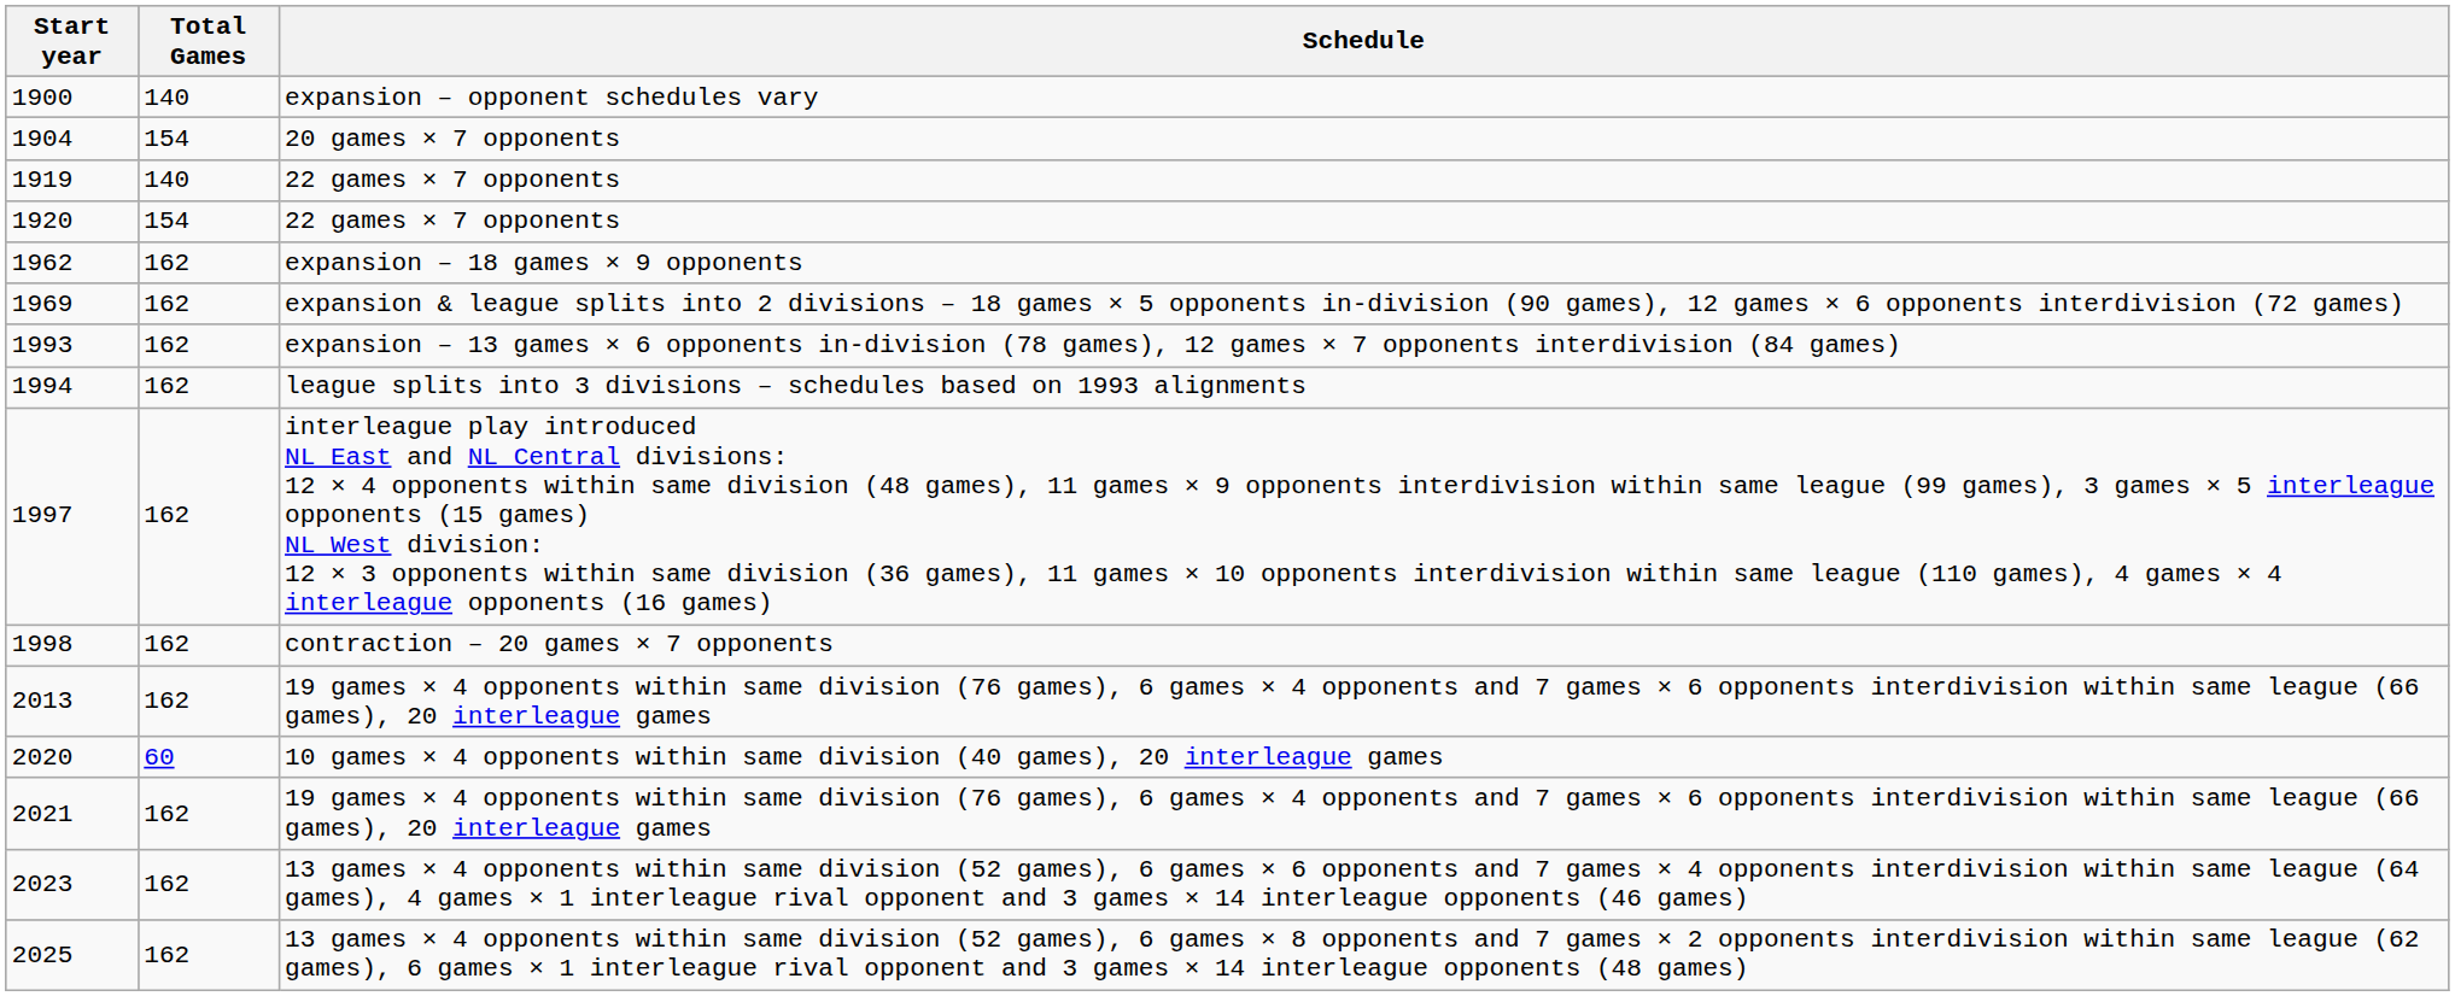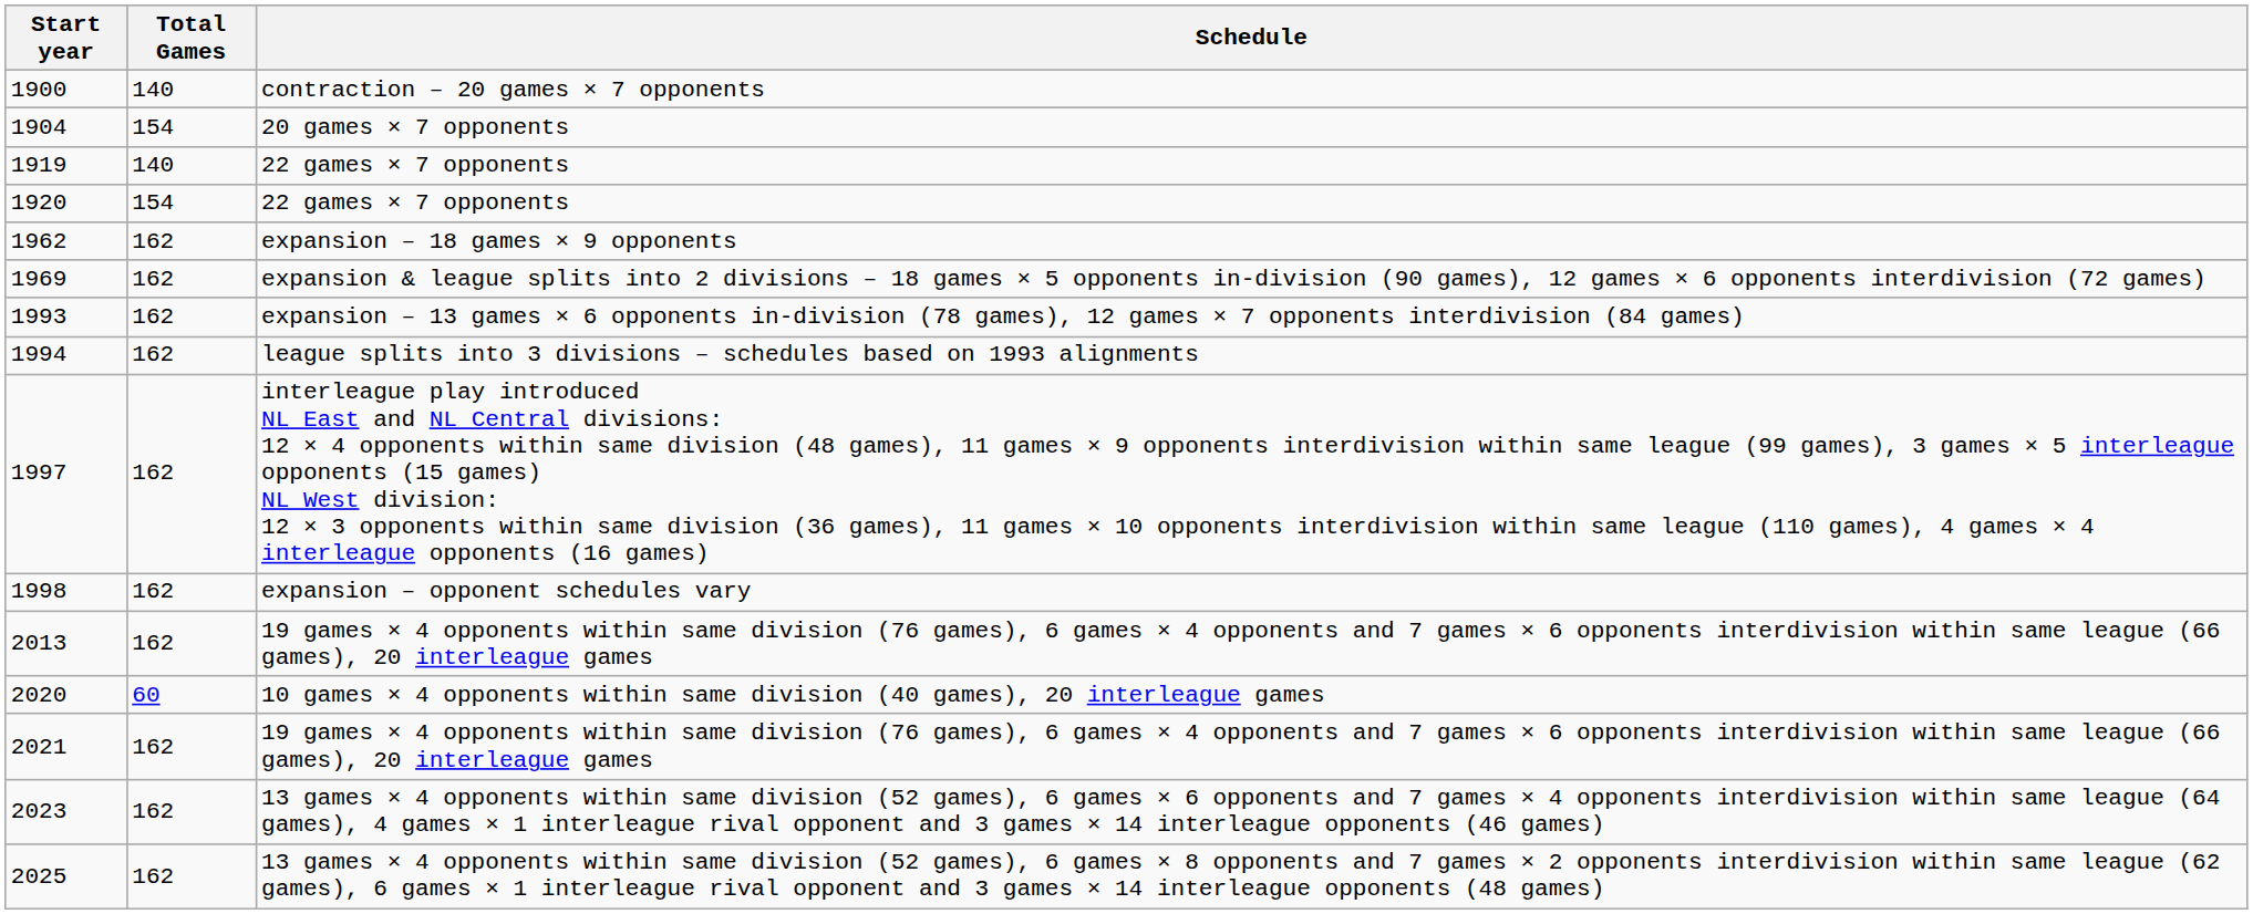 <table class="wikitable">
 <tr>
 <th>Start year</th>
 <th>Total Games</th>
 <th>Schedule</th>
 </tr>
 <tr>
 <td>1900</td>
 <td>140</td>
-<td>expansion – opponent schedules vary</td>
+<td>contraction – 20 games × 7 opponents</td>
 </tr>
 <tr>
 <td>1904</td>
 <td>154</td>
 <td>20 games × 7 opponents</td>
 </tr>
 <tr>
 <td>1919</td>
 <td>140</td>
 <td>22 games × 7 opponents</td>
 </tr>
 <tr>
 <td>1920</td>
 <td>154</td>
 <td>22 games × 7 opponents</td>
 </tr>
 <tr>
 <td>1962</td>
 <td>162</td>
 <td>expansion – 18 games × 9 opponents</td>
 </tr>
 <tr>
 <td>1969</td>
 <td>162</td>
 <td>expansion & league splits into 2 divisions – 18 games × 5 opponents in-division (90 games), 12 games × 6 opponents interdivision (72 games)</td>
 </tr>
 <tr>
 <td>1993</td>
 <td>162</td>
 <td>expansion – 13 games × 6 opponents in-division (78 games), 12 games × 7 opponents interdivision (84 games)</td>
 </tr>
 <tr>
 <td>1994</td>
 <td>162</td>
 <td>league splits into 3 divisions – schedules based on 1993 alignments</td>
 </tr>
 <tr>
 <td>1997</td>
 <td>162</td>
 <td>interleague play introduced<br><a href='#'>NL East</a> and <a href='#'>NL Central</a> divisions:<br>12 × 4 opponents within same division (48 games), 11 games × 9 opponents interdivision within same league (99 games), 3 games × 5 <a href='#'>interleague</a> opponents (15 games)<br><a href='#'>NL West</a> division:<br>12 × 3 opponents within same division (36 games), 11 games × 10 opponents interdivision within same league (110 games), 4 games × 4 <a href='#'>interleague</a> opponents (16 games)</td>
 </tr>
 <tr>
 <td>1998</td>
 <td>162</td>
-<td>contraction – 20 games × 7 opponents</td>
+<td>expansion – opponent schedules vary</td>
 </tr>
 <tr>
 <td>2013</td>
 <td>162</td>
 <td>19 games × 4 opponents within same division (76 games), 6 games × 4 opponents and 7 games × 6 opponents interdivision within same league (66 games), 20 <a href='#'>interleague</a> games</td>
 </tr>
 <tr>
 <td>2020</td>
 <td><a href='#'>60</a></td>
 <td>10 games × 4 opponents within same division (40 games), 20 <a href='#'>interleague</a> games</td>
 </tr>
 <tr>
 <td>2021</td>
 <td>162</td>
 <td>19 games × 4 opponents within same division (76 games), 6 games × 4 opponents and 7 games × 6 opponents interdivision within same league (66 games), 20 <a href='#'>interleague</a> games</td>
 </tr>
 <tr>
 <td>2023</td>
 <td>162</td>
 <td>13 games × 4 opponents within same division (52 games), 6 games × 6 opponents and 7 games × 4 opponents interdivision within same league (64 games), 4 games × 1 interleague rival opponent and 3 games × 14 interleague opponents (46 games)</td>
 </tr>
 <tr>
 <td>2025</td>
 <td>162</td>
 <td>13 games × 4 opponents within same division (52 games), 6 games × 8 opponents and 7 games × 2 opponents interdivision within same league (62 games), 6 games × 1 interleague rival opponent and 3 games × 14 interleague opponents (48 games)</td>
 </tr>
 </table>
